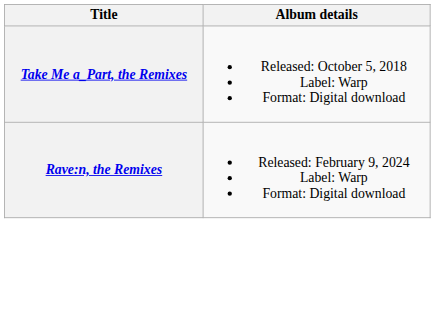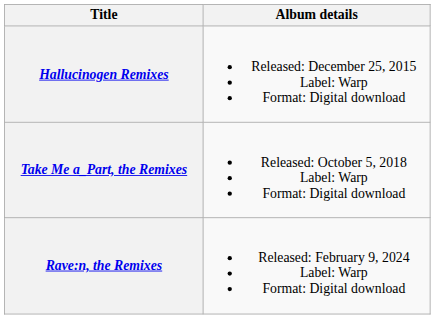 <table class="wikitable plainrowheaders" style="text-align:center">
 <tr>
 <th scope="col" style="width:14em;">Title</th>
 <th scope="col" style="width:16em;">Album details</th>
+</tr>
+<tr>
+<th scope="row"><em><a href='#'>Hallucinogen Remixes</a></em></th>
+<td><br><ul><li>Released: December 25, 2015</li><li>Label: Warp</li><li>Format: Digital download</li></ul></td>
 </tr>
 <tr>
 <th scope="row"><em><a href='#'>Take Me a_Part, the Remixes</a></em></th>
 <td><br><ul><li>Released: October 5, 2018</li><li>Label: Warp</li><li>Format: Digital download</li></ul></td>
 </tr>
 <tr>
 <th scope="row"><em><a href='#'>Rave:n, the Remixes</a></em></th>
 <td><br><ul><li>Released: February 9, 2024</li><li>Label: Warp</li><li>Format: Digital download</li></ul></td>
 </tr>
 </table>
